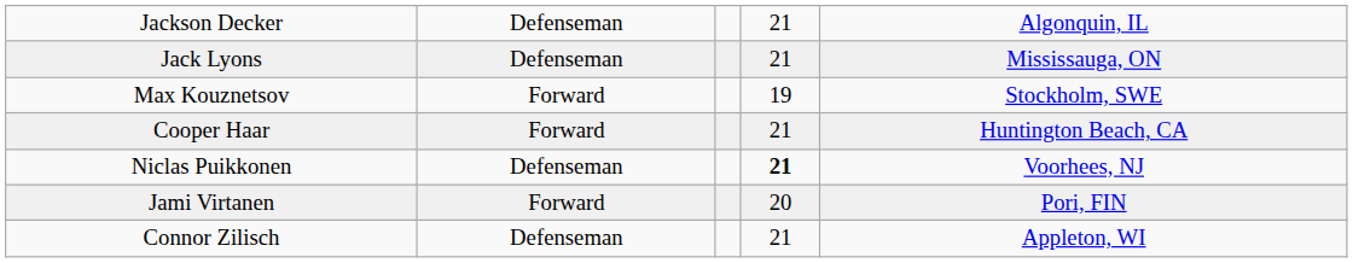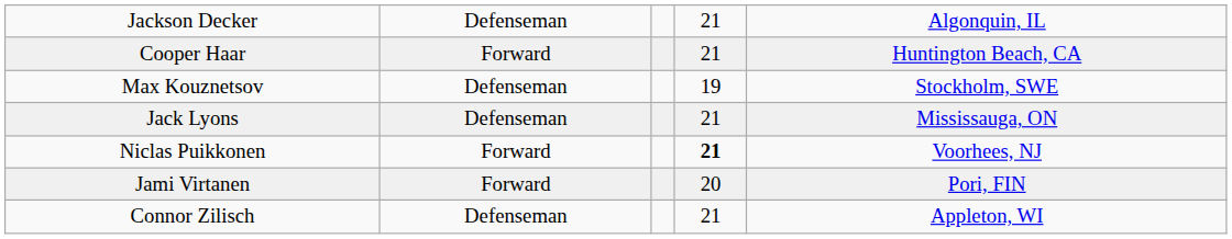 <table class="wikitable" width="60%">
 <tr align="center" bgcolor="">
 <td>Jackson Decker</td>
 <td>Defenseman</td>
 <td></td>
 <td>21</td>
 <td><a href='#'>Algonquin, IL</a></td>
 </tr>
 <tr align="center" bgcolor="f0f0f0">
+<td>Cooper Haar</td>
+<td>Forward</td>
+<td></td>
+<td>21</td>
+<td><a href='#'>Huntington Beach, CA</a></td>
+</tr>
+<tr align="center" bgcolor="">
+<td>Max Kouznetsov</td>
+<td>Defenseman</td>
+<td></td>
+<td>19</td>
+<td><a href='#'>Stockholm, SWE</a></td>
+</tr>
+<tr align="center" bgcolor="f0f0f0">
 <td>Jack Lyons</td>
 <td>Defenseman</td>
 <td></td>
 <td>21</td>
 <td><a href='#'>Mississauga, ON</a></td>
 </tr>
 <tr align="center" bgcolor="">
-<td>Max Kouznetsov</td>
+<td>Niclas Puikkonen</td>
 <td>Forward</td>
-<td></td>
-<td>19</td>
-<td><a href='#'>Stockholm, SWE</a></td>
-</tr>
-<tr align="center" bgcolor="f0f0f0">
-<td>Cooper Haar</td>
-<td>Forward</td>
-<td></td>
-<td>21</td>
-<td><a href='#'>Huntington Beach, CA</a></td>
-</tr>
-<tr align="center" bgcolor="">
-<td>Niclas Puikkonen</td>
-<td>Defenseman</td>
 <td></td>
 <td><strong>21</strong></td>
 <td><a href='#'>Voorhees, NJ</a></td>
 </tr>
 <tr align="center" bgcolor="f0f0f0">
 <td>Jami Virtanen</td>
 <td>Forward</td>
 <td></td>
 <td>20</td>
 <td><a href='#'>Pori, FIN</a></td>
 </tr>
 <tr align="center" bgcolor="">
 <td>Connor Zilisch</td>
 <td>Defenseman</td>
 <td></td>
 <td>21</td>
 <td><a href='#'>Appleton, WI</a></td>
 </tr>
 </table>
